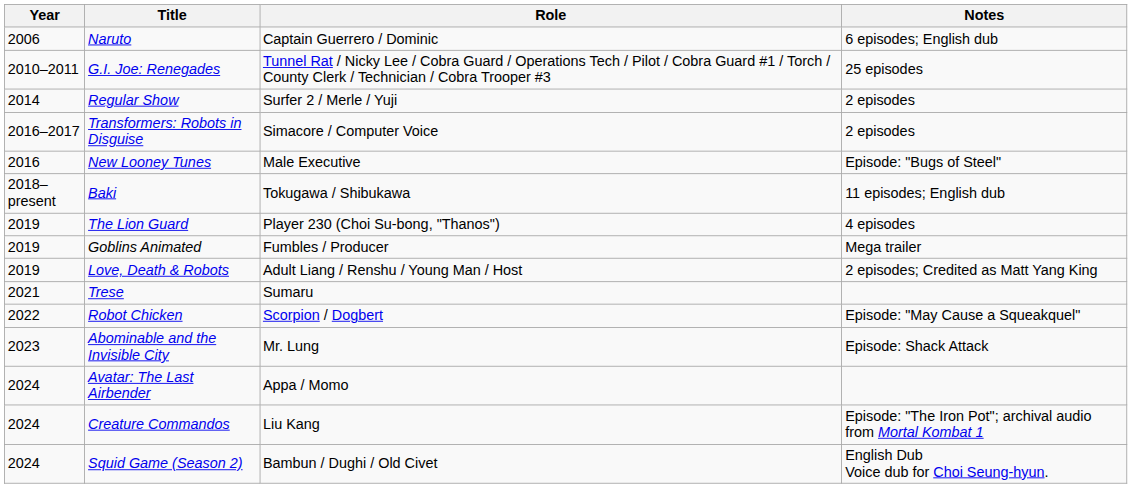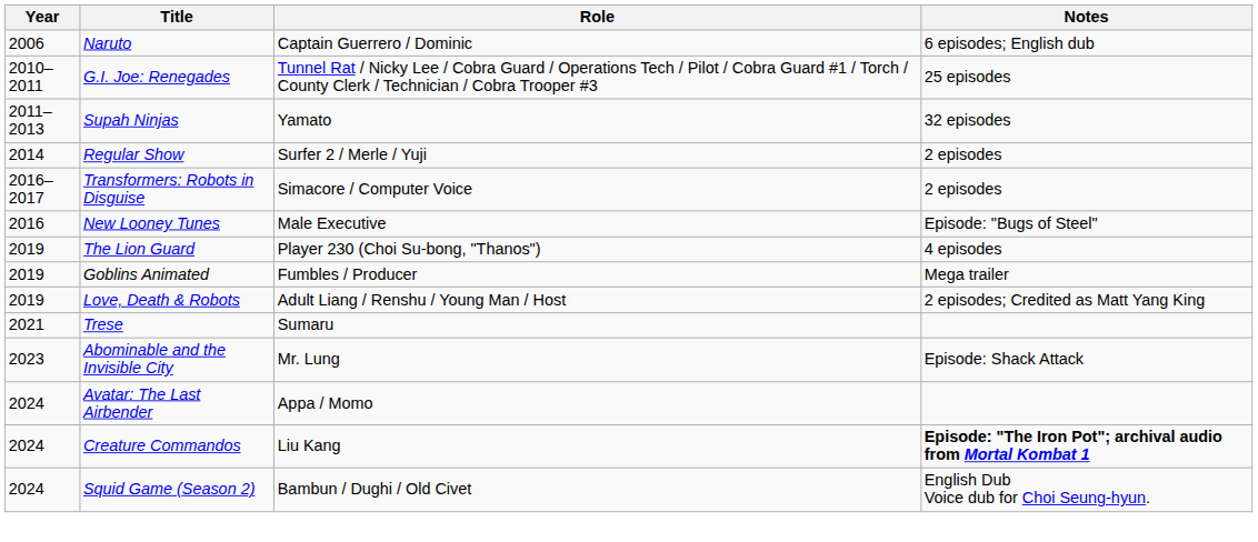 <table class="wikitable sortable">
 <tr>
 <th>Year</th>
 <th>Title</th>
 <th>Role</th>
 <th>Notes</th>
 </tr>
 <tr>
 <td>2006</td>
 <td><em><a href='#'>Naruto</a></em></td>
 <td>Captain Guerrero / Dominic</td>
 <td>6 episodes; English dub</td>
 </tr>
 <tr>
 <td>2010–2011</td>
 <td><em><a href='#'>G.I. Joe: Renegades</a></em></td>
 <td><a href='#'>Tunnel Rat</a> / Nicky Lee / Cobra Guard / Operations Tech / Pilot / Cobra Guard #1 / Torch / County Clerk / Technician / Cobra Trooper #3</td>
 <td>25 episodes</td>
 </tr>
 <tr>
+<td>2011–2013</td>
+<td><em><a href='#'>Supah Ninjas</a></em></td>
+<td>Yamato</td>
+<td>32 episodes</td>
+</tr>
+<tr>
 <td>2014</td>
 <td><em><a href='#'>Regular Show</a></em></td>
 <td>Surfer 2 / Merle / Yuji</td>
 <td>2 episodes</td>
 </tr>
 <tr>
 <td>2016–2017</td>
 <td><em><a href='#'>Transformers: Robots in Disguise</a></em></td>
 <td>Simacore / Computer Voice</td>
 <td>2 episodes</td>
 </tr>
 <tr>
 <td>2016</td>
 <td><em><a href='#'>New Looney Tunes</a></em></td>
 <td>Male Executive</td>
 <td>Episode: "Bugs of Steel"</td>
-</tr>
-<tr>
-<td>2018–present</td>
-<td><em><a href='#'>Baki</a></em></td>
-<td>Tokugawa / Shibukawa</td>
-<td>11 episodes; English dub</td>
 </tr>
 <tr>
 <td>2019</td>
 <td><em><a href='#'>The Lion Guard</a></em></td>
 <td>Player 230 (Choi Su-bong, "Thanos")</td>
 <td>4 episodes</td>
 </tr>
 <tr>
 <td>2019</td>
 <td><em>Goblins Animated</em></td>
 <td>Fumbles / Producer</td>
 <td>Mega trailer</td>
 </tr>
 <tr>
 <td>2019</td>
 <td><em><a href='#'>Love, Death & Robots</a></em></td>
 <td>Adult Liang / Renshu / Young Man / Host</td>
 <td>2 episodes; Credited as Matt Yang King</td>
 </tr>
 <tr>
 <td>2021</td>
 <td><em><a href='#'>Trese</a></em></td>
 <td>Sumaru</td>
 <td></td>
 </tr>
 <tr>
-<td>2022</td>
-<td><em><a href='#'>Robot Chicken</a></em></td>
-<td><a href='#'>Scorpion</a> / <a href='#'>Dogbert</a></td>
-<td>Episode: "May Cause a Squeakquel"</td>
-</tr>
-<tr>
 <td>2023</td>
 <td><em><a href='#'>Abominable and the Invisible City</a></em></td>
 <td>Mr. Lung</td>
 <td>Episode: Shack Attack</td>
 </tr>
 <tr>
 <td>2024</td>
 <td><em><a href='#'>Avatar: The Last Airbender</a></em></td>
 <td>Appa / Momo</td>
 <td></td>
 </tr>
 <tr>
 <td>2024</td>
 <td><em><a href='#'>Creature Commandos</a></em></td>
 <td>Liu Kang</td>
-<td>Episode: "The Iron Pot"; archival audio from <em><a href='#'>Mortal Kombat 1</a></em></td>
+<td><strong>Episode: "The Iron Pot"; archival audio from <em><a href='#'>Mortal Kombat 1</a></em></strong></td>
 </tr>
 <tr>
 <td>2024</td>
 <td><a href='#'><em>Squid Game (Season 2)</em></a></td>
 <td>Bambun / Dughi / Old Civet</td>
 <td>English Dub<br>Voice dub for <a href='#'>Choi Seung-hyun</a>.</td>
 </tr>
 </table>
